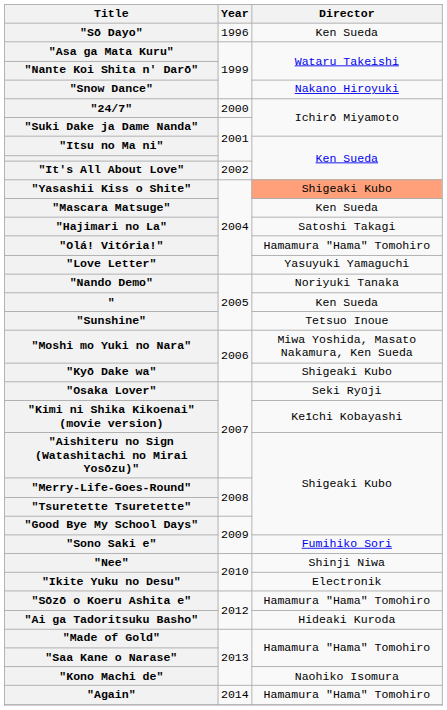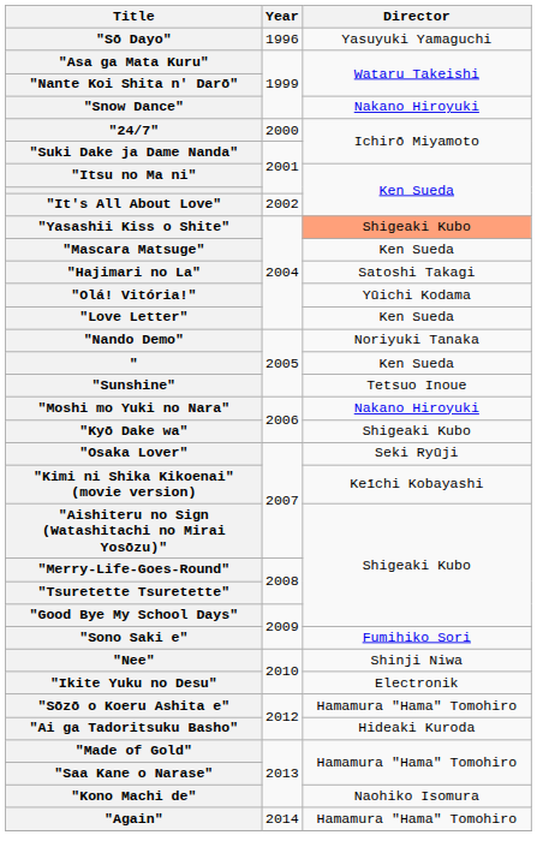 <table class="wikitable plainrowheaders" style="text-align:center;" border="1">
 <tr>
 <th scope="col" style="width:18em;">Title</th>
 <th scope="col">Year</th>
 <th scope="col" style="width:16em;">Director</th>
 </tr>
 <tr>
 <th scope="row">"Sō Dayo"</th>
 <td>1996</td>
-<td>Ken Sueda</td>
+<td>Yasuyuki Yamaguchi</td>
 </tr>
 <tr>
 <th scope="row">"Asa ga Mata Kuru"</th>
 <td rowspan="3">1999</td>
 <td rowspan="2"><a href='#'>Wataru Takeishi</a></td>
 </tr>
 <tr>
 <th scope="row">"Nante Koi Shita n' Darō"</th>
 </tr>
 <tr>
 <th scope="row">"Snow Dance"</th>
 <td><a href='#'>Nakano Hiroyuki</a></td>
 </tr>
 <tr>
 <th scope="row">"24/7"</th>
 <td>2000</td>
 <td rowspan="2">Ichirō Miyamoto</td>
 </tr>
 <tr>
 <th scope="row">"Suki Dake ja Dame Nanda"</th>
 <td rowspan="3">2001</td>
 </tr>
 <tr>
 <th scope="row">"Itsu no Ma ni"</th>
 <td rowspan="3"><a href='#'>Ken Sueda</a></td>
 </tr>
 <tr>
 <th scope="row"></th>
 </tr>
 <tr>
 <th scope="row">"It's All About Love"</th>
 <td>2002</td>
 </tr>
 <tr>
 <th scope="row">"Yasashii Kiss o Shite"</th>
 <td rowspan="5">2004</td>
 <td style="background: lightsalmon;">Shigeaki Kubo</td>
 </tr>
 <tr>
 <th scope="row">"Mascara Matsuge"</th>
 <td>Ken Sueda</td>
 </tr>
 <tr>
 <th scope="row">"Hajimari no La"</th>
 <td>Satoshi Takagi</td>
 </tr>
 <tr>
 <th scope="row">"Olá! Vitória!"</th>
-<td>Hamamura "Hama" Tomohiro</td>
+<td>Yūichi Kodama</td>
 </tr>
 <tr>
 <th scope="row">"Love Letter"</th>
-<td>Yasuyuki Yamaguchi</td>
+<td>Ken Sueda</td>
 </tr>
 <tr>
 <th scope="row">"Nando Demo"</th>
 <td rowspan="3">2005</td>
 <td>Noriyuki Tanaka</td>
 </tr>
 <tr>
 <th scope="row">"</th>
 <td>Ken Sueda</td>
 </tr>
 <tr>
 <th scope="row">"Sunshine"</th>
 <td>Tetsuo Inoue</td>
 </tr>
 <tr>
 <th scope="row">"Moshi mo Yuki no Nara"</th>
 <td rowspan="2">2006</td>
-<td>Miwa Yoshida, Masato Nakamura, Ken Sueda</td>
+<td><a href='#'>Nakano Hiroyuki</a></td>
 </tr>
 <tr>
 <th scope="row">"Kyō Dake wa"</th>
 <td>Shigeaki Kubo</td>
 </tr>
 <tr>
 <th scope="row">"Osaka Lover"</th>
 <td rowspan="3">2007</td>
 <td>Seki Ryūji</td>
 </tr>
 <tr>
 <th scope="row">"Kimi ni Shika Kikoenai" (movie version)</th>
 <td>Keīchi Kobayashi</td>
 </tr>
 <tr>
 <th scope="row">"Aishiteru no Sign (Watashitachi no Mirai Yosōzu)"</th>
 <td rowspan="4">Shigeaki Kubo</td>
 </tr>
 <tr>
 <th scope="row">"Merry-Life-Goes-Round"</th>
 <td rowspan="2">2008</td>
 </tr>
 <tr>
 <th scope="row">"Tsuretette Tsuretette"</th>
 </tr>
 <tr>
 <th scope="row">"Good Bye My School Days"</th>
 <td rowspan="2">2009</td>
 </tr>
 <tr>
 <th scope="row">"Sono Saki e"</th>
 <td><a href='#'>Fumihiko Sori</a></td>
 </tr>
 <tr>
 <th scope="row">"Nee"</th>
 <td rowspan="2">2010</td>
 <td>Shinji Niwa</td>
 </tr>
 <tr>
 <th scope="row">"Ikite Yuku no Desu"</th>
 <td>Electronik</td>
 </tr>
 <tr>
 <th scope="row">"Sōzō o Koeru Ashita e"</th>
 <td rowspan="2">2012</td>
 <td>Hamamura "Hama" Tomohiro</td>
 </tr>
 <tr>
 <th scope="row">"Ai ga Tadoritsuku Basho"</th>
 <td>Hideaki Kuroda</td>
 </tr>
 <tr>
 <th scope="row">"Made of Gold"</th>
 <td rowspan="3">2013</td>
 <td rowspan="2">Hamamura "Hama" Tomohiro</td>
 </tr>
 <tr>
 <th scope="row">"Saa Kane o Narase"</th>
 </tr>
 <tr>
 <th scope="row">"Kono Machi de"</th>
 <td>Naohiko Isomura</td>
 </tr>
 <tr>
 <th scope="row">"Again"</th>
 <td>2014</td>
 <td>Hamamura "Hama" Tomohiro</td>
 </tr>
 <tr>
 </tr>
 </table>
